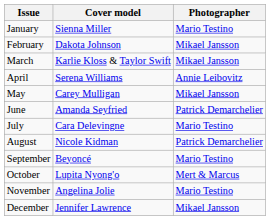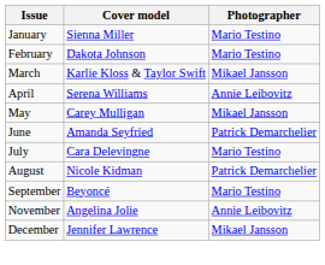 <table class="sortable wikitable">
 <tr>
 <th style="text-align:center;">Issue</th>
 <th style="text-align:center;">Cover model</th>
 <th style="text-align:center;">Photographer</th>
 </tr>
 <tr>
 <td>January</td>
 <td><a href='#'>Sienna Miller</a></td>
 <td><a href='#'>Mario Testino</a></td>
 </tr>
 <tr>
 <td>February</td>
 <td><a href='#'>Dakota Johnson</a></td>
-<td><a href='#'>Mikael Jansson</a></td>
+<td><a href='#'>Mario Testino</a></td>
 </tr>
 <tr>
 <td>March</td>
 <td><a href='#'>Karlie Kloss</a> & <a href='#'>Taylor Swift</a></td>
 <td><a href='#'>Mikael Jansson</a></td>
 </tr>
 <tr>
 <td>April</td>
 <td><a href='#'>Serena Williams</a></td>
 <td><a href='#'>Annie Leibovitz</a></td>
 </tr>
 <tr>
 <td>May</td>
 <td><a href='#'>Carey Mulligan</a></td>
 <td><a href='#'>Mikael Jansson</a></td>
 </tr>
 <tr>
 <td>June</td>
 <td><a href='#'>Amanda Seyfried</a></td>
 <td><a href='#'>Patrick Demarchelier</a></td>
 </tr>
 <tr>
 <td>July</td>
 <td><a href='#'>Cara Delevingne</a></td>
 <td><a href='#'>Mario Testino</a></td>
 </tr>
 <tr>
 <td>August</td>
 <td><a href='#'>Nicole Kidman</a></td>
 <td><a href='#'>Patrick Demarchelier</a></td>
 </tr>
 <tr>
 <td>September</td>
 <td><a href='#'>Beyoncé</a></td>
 <td><a href='#'>Mario Testino</a></td>
 </tr>
 <tr>
-<td>October</td>
-<td><a href='#'>Lupita Nyong'o</a></td>
-<td><a href='#'>Mert & Marcus</a></td>
-</tr>
-<tr>
 <td>November</td>
 <td><a href='#'>Angelina Jolie</a></td>
-<td><a href='#'>Mario Testino</a></td>
+<td><a href='#'>Annie Leibovitz</a></td>
 </tr>
 <tr>
 <td>December</td>
 <td><a href='#'>Jennifer Lawrence</a></td>
 <td><a href='#'>Mikael Jansson</a></td>
 </tr>
 </table>
